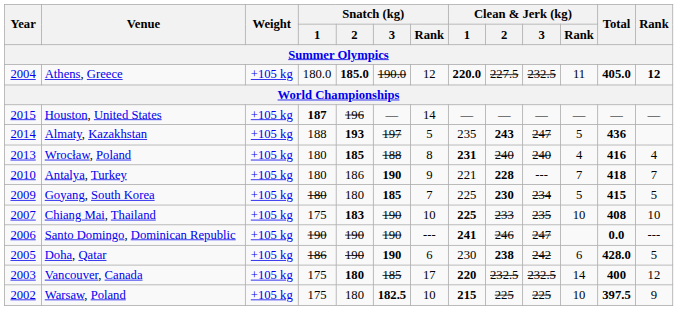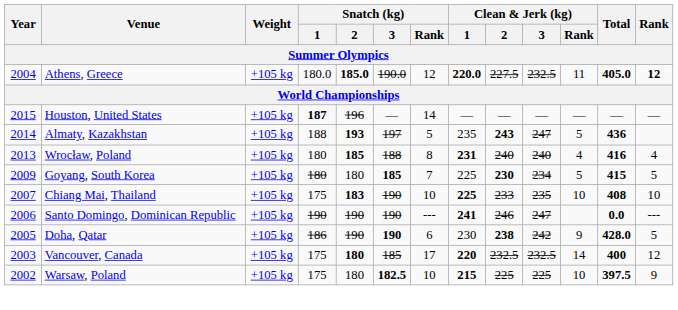 <table class = "wikitable" style="text-align:center;">
 <tr>
 <th rowspan=2 width=40>Year</th>
 <th rowspan=2 width=250>Venue</th>
 <th rowspan=2 width=60>Weight</th>
 <th colspan=4>Snatch (kg)</th>
 <th colspan=4>Clean & Jerk (kg)</th>
 <th rowspan=2 width=40>Total</th>
 <th rowspan=2 width=40>Rank</th>
 </tr>
 <tr>
 <th width=40>1</th>
 <th width=40>2</th>
 <th width=40>3</th>
 <th width=40>Rank</th>
 <th width=40>1</th>
 <th width=40>2</th>
 <th width=40>3</th>
 <th width=40>Rank</th>
 </tr>
 <tr>
 <th colspan=13><a href='#'>Summer Olympics</a></th>
 </tr>
 <tr>
 <td><a href='#'>2004</a></td>
 <td align=left> <a href='#'>Athens</a>, <a href='#'>Greece</a></td>
 <td><a href='#'>+105 kg</a></td>
 <td>180.0</td>
 <td><strong>185.0</strong></td>
 <td><s>190.0</s></td>
 <td>12</td>
 <td><strong>220.0</strong></td>
 <td><s>227.5</s></td>
 <td><s>232.5</s></td>
 <td>11</td>
 <td><strong>405.0</strong></td>
 <td><strong>12</strong></td>
 </tr>
 <tr>
 <th colspan=13><a href='#'>World Championships</a></th>
 </tr>
 <tr>
 <td><a href='#'>2015</a></td>
 <td align=left> <a href='#'>Houston</a>, <a href='#'>United States</a></td>
 <td><a href='#'>+105 kg</a></td>
 <td><strong>187</strong></td>
 <td><s>196</s></td>
 <td>—</td>
 <td>14</td>
 <td>—</td>
 <td>—</td>
 <td>—</td>
 <td>—</td>
 <td>—</td>
 <td>—</td>
 </tr>
 <tr>
 <td><a href='#'>2014</a></td>
 <td align=left> <a href='#'>Almaty</a>, <a href='#'>Kazakhstan</a></td>
 <td><a href='#'>+105 kg</a></td>
 <td>188</td>
 <td><strong>193</strong></td>
 <td><s>197</s></td>
 <td>5</td>
 <td>235</td>
 <td><strong>243</strong></td>
 <td><s>247</s></td>
 <td>5</td>
 <td><strong>436</strong></td>
 <td></td>
 </tr>
 <tr>
 <td><a href='#'>2013</a></td>
 <td align=left> <a href='#'>Wrocław</a>, <a href='#'>Poland</a></td>
 <td><a href='#'>+105 kg</a></td>
 <td>180</td>
 <td><strong>185</strong></td>
 <td><s>188</s></td>
 <td>8</td>
 <td><strong>231</strong></td>
 <td><s>240</s></td>
 <td><s>240</s></td>
 <td>4</td>
 <td><strong>416</strong></td>
 <td>4</td>
 </tr>
 <tr>
-<td><a href='#'>2010</a></td>
-<td align=left> <a href='#'>Antalya</a>, <a href='#'>Turkey</a></td>
-<td><a href='#'>+105 kg</a></td>
-<td>180</td>
-<td>186</td>
-<td><strong>190</strong></td>
-<td>9</td>
-<td>221</td>
-<td><strong>228</strong></td>
-<td>---</td>
-<td>7</td>
-<td><strong>418</strong></td>
-<td>7</td>
-</tr>
-<tr>
 <td><a href='#'>2009</a></td>
 <td align=left> <a href='#'>Goyang</a>, <a href='#'>South Korea</a></td>
 <td><a href='#'>+105 kg</a></td>
 <td><s>180</s></td>
 <td>180</td>
 <td><strong>185</strong></td>
 <td>7</td>
 <td>225</td>
 <td><strong>230</strong></td>
 <td><s>234</s></td>
 <td>5</td>
 <td><strong>415</strong></td>
 <td>5</td>
 </tr>
 <tr>
 <td><a href='#'>2007</a></td>
 <td align=left> <a href='#'>Chiang Mai</a>, <a href='#'>Thailand</a></td>
 <td><a href='#'>+105 kg</a></td>
 <td>175</td>
 <td><strong>183</strong></td>
 <td><s>190</s></td>
 <td>10</td>
 <td><strong>225</strong></td>
 <td><s>233</s></td>
 <td><s>235</s></td>
 <td>10</td>
 <td><strong>408</strong></td>
 <td>10</td>
 </tr>
 <tr>
 <td><a href='#'>2006</a></td>
 <td align=left> <a href='#'>Santo Domingo</a>, <a href='#'>Dominican Republic</a></td>
 <td><a href='#'>+105 kg</a></td>
 <td><s>190</s></td>
 <td><s>190</s></td>
 <td><s>190</s></td>
 <td>---</td>
 <td><strong>241</strong></td>
 <td><s>246</s></td>
 <td><s>247</s></td>
 <td></td>
 <td><strong>0.0</strong></td>
 <td>---</td>
 </tr>
 <tr>
 <td><a href='#'>2005</a></td>
 <td align=left> <a href='#'>Doha</a>, <a href='#'>Qatar</a></td>
 <td><a href='#'>+105 kg</a></td>
 <td><s>186</s></td>
 <td><s>190</s></td>
 <td><strong>190</strong></td>
 <td>6</td>
 <td>230</td>
 <td><strong>238</strong></td>
 <td><s>242</s></td>
-<td>6</td>
+<td>9</td>
 <td><strong>428.0</strong></td>
 <td>5</td>
 </tr>
 <tr>
 <td><a href='#'>2003</a></td>
 <td align=left> <a href='#'>Vancouver</a>, <a href='#'>Canada</a></td>
 <td><a href='#'>+105 kg</a></td>
 <td>175</td>
 <td><strong>180</strong></td>
 <td><s>185</s></td>
 <td>17</td>
 <td><strong>220</strong></td>
 <td><s>232.5</s></td>
 <td><s>232.5</s></td>
 <td>14</td>
 <td><strong>400</strong></td>
 <td>12</td>
 </tr>
 <tr>
 <td><a href='#'>2002</a></td>
 <td align=left> <a href='#'>Warsaw</a>, <a href='#'>Poland</a></td>
 <td><a href='#'>+105 kg</a></td>
 <td>175</td>
 <td>180</td>
 <td><strong>182.5</strong></td>
 <td>10</td>
 <td><strong>215</strong></td>
 <td><s>225</s></td>
 <td><s>225</s></td>
 <td>10</td>
 <td><strong>397.5</strong></td>
 <td>9</td>
 </tr>
 </table>
